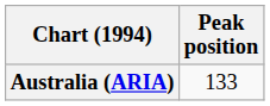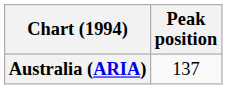 <table class="wikitable plainrowheaders" style="text-align:center">
 <tr>
 <th>Chart (1994)</th>
 <th>Peak<br>position</th>
 </tr>
 <tr>
 <th scope="row">Australia (<a href='#'>ARIA</a>)</th>
-<td>133</td>
+<td>137</td>
 </tr>
 </table>
